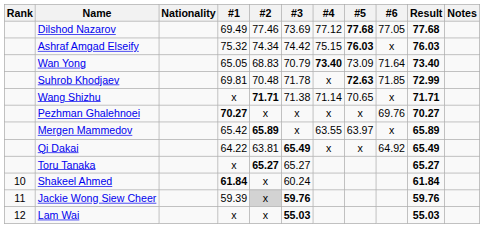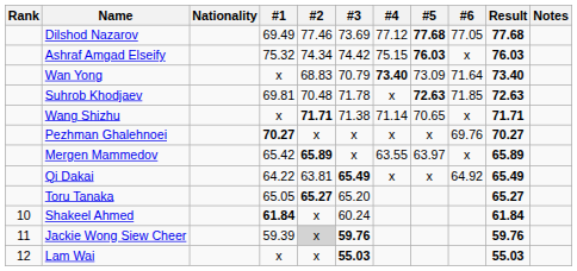 <table class="wikitable sortable" style="text-align:center;font-size:95%">
 <tr>
 <th>Rank</th>
 <th>Name</th>
 <th>Nationality</th>
 <th>#1</th>
 <th>#2</th>
 <th>#3</th>
 <th>#4</th>
 <th>#5</th>
 <th>#6</th>
 <th>Result</th>
 <th>Notes</th>
 </tr>
 <tr>
 <td></td>
 <td align=left><a href='#'>Dilshod Nazarov</a></td>
 <td align=left></td>
 <td>69.49</td>
 <td>77.46</td>
 <td>73.69</td>
 <td>77.12</td>
 <td><strong>77.68</strong></td>
 <td>77.05</td>
 <td><strong>77.68</strong></td>
 <td></td>
 </tr>
 <tr>
 <td></td>
 <td align=left><a href='#'>Ashraf Amgad Elseify</a></td>
 <td align=left></td>
 <td>75.32</td>
 <td>74.34</td>
 <td>74.42</td>
 <td>75.15</td>
 <td><strong>76.03</strong></td>
 <td>x</td>
 <td><strong>76.03</strong></td>
 <td></td>
 </tr>
 <tr>
 <td></td>
 <td align=left><a href='#'>Wan Yong</a></td>
 <td align=left></td>
-<td>65.05</td>
+<td>x</td>
 <td>68.83</td>
 <td>70.79</td>
 <td><strong>73.40</strong></td>
 <td>73.09</td>
 <td>71.64</td>
 <td><strong>73.40</strong></td>
 <td></td>
 </tr>
 <tr>
 <td></td>
 <td align=left><a href='#'>Suhrob Khodjaev</a></td>
 <td align=left></td>
 <td>69.81</td>
 <td>70.48</td>
 <td>71.78</td>
 <td>x</td>
 <td><strong>72.63</strong></td>
 <td>71.85</td>
-<td><strong>72.99</strong></td>
+<td><strong>72.63</strong></td>
 <td></td>
 </tr>
 <tr>
 <td></td>
 <td align=left><a href='#'>Wang Shizhu</a></td>
 <td align=left></td>
 <td>x</td>
 <td><strong>71.71</strong></td>
 <td>71.38</td>
 <td>71.14</td>
 <td>70.65</td>
 <td>x</td>
 <td><strong>71.71</strong></td>
 <td></td>
 </tr>
 <tr>
 <td></td>
 <td align=left><a href='#'>Pezhman Ghalehnoei</a></td>
 <td align=left></td>
 <td><strong>70.27</strong></td>
 <td>x</td>
 <td>x</td>
 <td>x</td>
 <td>x</td>
 <td>69.76</td>
 <td><strong>70.27</strong></td>
 <td></td>
 </tr>
 <tr>
 <td></td>
 <td align=left><a href='#'>Mergen Mammedov</a></td>
 <td align=left></td>
 <td>65.42</td>
 <td><strong>65.89</strong></td>
 <td>x</td>
 <td>63.55</td>
 <td>63.97</td>
 <td>x</td>
 <td><strong>65.89</strong></td>
 <td></td>
 </tr>
 <tr>
 <td></td>
 <td align=left><a href='#'>Qi Dakai</a></td>
 <td align=left></td>
 <td>64.22</td>
 <td>63.81</td>
 <td><strong>65.49</strong></td>
 <td>x</td>
 <td>x</td>
 <td>64.92</td>
 <td><strong>65.49</strong></td>
 <td></td>
 </tr>
 <tr>
 <td></td>
 <td align=left><a href='#'>Toru Tanaka</a></td>
 <td align=left></td>
-<td>x</td>
+<td>65.05</td>
 <td><strong>65.27</strong></td>
-<td>65.27</td>
+<td>65.20</td>
 <td></td>
 <td></td>
 <td></td>
 <td><strong>65.27</strong></td>
 <td></td>
 </tr>
 <tr>
 <td>10</td>
 <td align=left><a href='#'>Shakeel Ahmed</a></td>
 <td align=left></td>
 <td><strong>61.84</strong></td>
 <td>x</td>
 <td>60.24</td>
 <td></td>
 <td></td>
 <td></td>
 <td><strong>61.84</strong></td>
 <td></td>
 </tr>
 <tr>
 <td>11</td>
 <td align=left><a href='#'>Jackie Wong Siew Cheer</a></td>
 <td align=left></td>
 <td>59.39</td>
 <td style="background: lightgrey;">x</td>
 <td><strong>59.76</strong></td>
 <td></td>
 <td></td>
 <td></td>
 <td><strong>59.76</strong></td>
 <td></td>
 </tr>
 <tr>
 <td>12</td>
 <td align=left><a href='#'>Lam Wai</a></td>
 <td align=left></td>
 <td>x</td>
 <td>x</td>
 <td><strong>55.03</strong></td>
 <td></td>
 <td></td>
 <td></td>
 <td><strong>55.03</strong></td>
 <td></td>
 </tr>
 </table>
